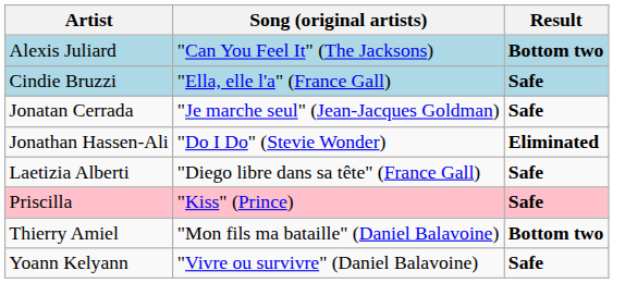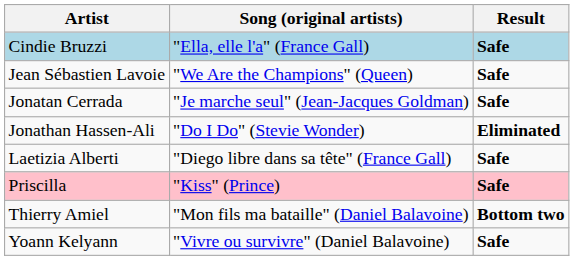 <table class=wikitable>
 <tr>
 <th>Artist</th>
 <th>Song (original artists)</th>
 <th>Result</th>
 </tr>
 <tr style="background:lightblue;">
-<td>Alexis Juliard</td>
-<td>"<a href='#'>Can You Feel It</a>" (<a href='#'>The Jacksons</a>)</td>
-<td><strong>Bottom two</strong></td>
-</tr>
-<tr style="background:lightblue;">
 <td>Cindie Bruzzi</td>
 <td>"<a href='#'>Ella, elle l'a</a>" (<a href='#'>France Gall</a>)</td>
+<td><strong>Safe</strong></td>
+</tr>
+<tr>
+<td>Jean Sébastien Lavoie</td>
+<td>"<a href='#'>We Are the Champions</a>" (<a href='#'>Queen</a>)</td>
 <td><strong>Safe</strong></td>
 </tr>
 <tr>
 <td>Jonatan Cerrada</td>
 <td>"<a href='#'>Je marche seul</a>" (<a href='#'>Jean-Jacques Goldman</a>)</td>
 <td><strong>Safe</strong></td>
 </tr>
 <tr>
 <td>Jonathan Hassen-Ali</td>
 <td>"<a href='#'>Do I Do</a>" (<a href='#'>Stevie Wonder</a>)</td>
 <td><strong>Eliminated</strong></td>
 </tr>
 <tr>
 <td>Laetizia Alberti</td>
 <td>"Diego libre dans sa tête" (<a href='#'>France Gall</a>)</td>
 <td><strong>Safe</strong></td>
 </tr>
 <tr style="background:pink;">
 <td>Priscilla</td>
 <td>"<a href='#'>Kiss</a>" (<a href='#'>Prince</a>)</td>
 <td><strong>Safe</strong></td>
 </tr>
 <tr>
 <td>Thierry Amiel</td>
 <td>"Mon fils ma bataille" (<a href='#'>Daniel Balavoine</a>)</td>
 <td><strong>Bottom two</strong></td>
 </tr>
 <tr>
 <td>Yoann Kelyann</td>
 <td>"<a href='#'>Vivre ou survivre</a>" (Daniel Balavoine)</td>
 <td><strong>Safe</strong></td>
 </tr>
 </table>
